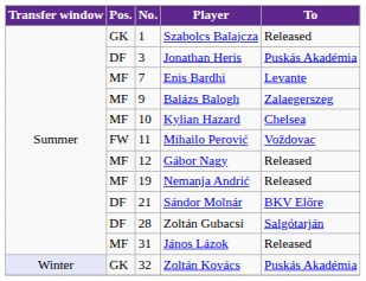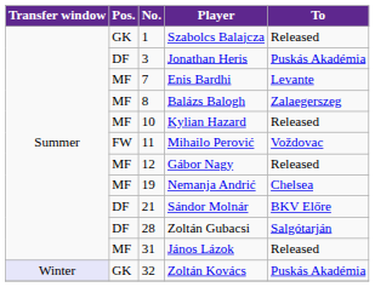 <table class="wikitable plainrowheaders sortable">
 <tr>
 <th style="background-color:#5E278E;color:white">Transfer window</th>
 <th style="background-color:#5E278E;color:white">Pos.</th>
 <th style="background-color:#5E278E;color:white">No.</th>
 <th style="background-color:#5E278E;color:white">Player</th>
 <th style="background-color:#5E278E;color:white">To</th>
 </tr>
 <tr>
 <td rowspan="11" style="text-align:center;">Summer</td>
 <td style=text-aligncenter;>GK</td>
 <td style=text-aligncenter;>1</td>
 <td style=text-alignleft;> <a href='#'>Szabolcs Balajcza</a></td>
 <td style=text-alignleft;>Released</td>
 </tr>
 <tr>
 <td style=text-aligncenter;>DF</td>
 <td style=text-aligncenter;>3</td>
 <td style=text-alignleft;> <a href='#'>Jonathan Heris</a></td>
 <td style=text-alignleft;><a href='#'>Puskás Akadémia</a></td>
 </tr>
 <tr>
 <td style=text-aligncenter;>MF</td>
 <td style=text-aligncenter;>7</td>
 <td style=text-alignleft;> <a href='#'>Enis Bardhi</a></td>
 <td style=text-alignleft;> <a href='#'>Levante</a></td>
 </tr>
 <tr>
 <td style=text-aligncenter;>MF</td>
-<td style=text-aligncenter;>9</td>
+<td style=text-aligncenter;>8</td>
 <td style=text-alignleft;> <a href='#'>Balázs Balogh</a></td>
 <td style=text-alignleft;><a href='#'>Zalaegerszeg</a></td>
 </tr>
 <tr>
 <td style=text-aligncenter;>MF</td>
 <td style=text-aligncenter;>10</td>
 <td style=text-alignleft;> <a href='#'>Kylian Hazard</a></td>
-<td style=text-alignleft;> <a href='#'>Chelsea</a></td>
+<td style=text-alignleft;>Released</td>
 </tr>
 <tr>
 <td style=text-aligncenter;>FW</td>
 <td style=text-aligncenter;>11</td>
 <td style=text-alignleft;> <a href='#'>Mihailo Perović</a></td>
 <td style=text-alignleft;> <a href='#'>Voždovac</a></td>
 </tr>
 <tr>
 <td style=text-aligncenter;>MF</td>
 <td style=text-aligncenter;>12</td>
 <td style=text-alignleft;> <a href='#'>Gábor Nagy</a></td>
 <td style=text-alignleft;>Released</td>
 </tr>
 <tr>
 <td style=text-aligncenter;>MF</td>
 <td style=text-aligncenter;>19</td>
 <td style=text-alignleft;> <a href='#'>Nemanja Andrić</a></td>
-<td style=text-alignleft;>Released</td>
+<td style=text-alignleft;> <a href='#'>Chelsea</a></td>
 </tr>
 <tr>
 <td style=text-aligncenter;>DF</td>
 <td style=text-aligncenter;>21</td>
 <td style=text-alignleft;> <a href='#'>Sándor Molnár</a></td>
 <td style=text-alignleft;><a href='#'>BKV Előre</a></td>
 </tr>
 <tr>
 <td style=text-aligncenter;>DF</td>
 <td style=text-aligncenter;>28</td>
 <td style=text-alignleft;> Zoltán Gubacsi</td>
 <td style=text-alignleft;><a href='#'>Salgótarján</a></td>
 </tr>
 <tr>
 <td style=text-aligncenter;>MF</td>
 <td style=text-aligncenter;>31</td>
 <td style=text-alignleft;> <a href='#'>János Lázok</a></td>
 <td style=text-alignleft;>Released</td>
 </tr>
 <tr>
 <td style="background: lavender; text-align:center;">Winter</td>
 <td style=text-aligncenter;>GK</td>
 <td style=text-aligncenter;>32</td>
 <td style=text-alignleft;> <a href='#'>Zoltán Kovács</a></td>
 <td style=text-alignleft;><a href='#'>Puskás Akadémia</a></td>
 </tr>
 <tr>
 </tr>
 </table>
